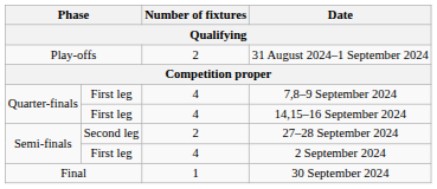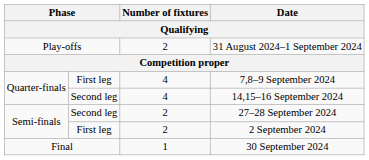 <table class="wikitable">
 <tr>
 <th colspan="2">Phase</th>
 <th><strong>Number of fixtures</strong></th>
 <th>Date</th>
 </tr>
 <tr>
 <th colspan="4">Qualifying</th>
 </tr>
 <tr>
 <td colspan="2" style="text-align:center">Play-offs</td>
 <td style="text-align:center">2</td>
 <td style="text-align:center">31 August 2024–1 September 2024</td>
 </tr>
 <tr>
 <th colspan="4">Competition proper</th>
 </tr>
 <tr>
 <td rowspan="2" align="center">Quarter-finals</td>
 <td style="text-align:center">First leg</td>
 <td style="text-align:center">4</td>
 <td style="text-align:center">7,8–9 September 2024</td>
 </tr>
 <tr>
-<td style="text-align:center">First leg</td>
+<td style="text-align:center">Second leg</td>
 <td style="text-align:center">4</td>
 <td style="text-align:center">14,15–16 September 2024</td>
 </tr>
 <tr>
 <td rowspan="2" style="text-align:center">Semi-finals</td>
 <td style="text-align:center">Second leg</td>
 <td style="text-align:center">2</td>
 <td style="text-align:center">27–28 September 2024</td>
 </tr>
 <tr>
 <td style="text-align:center">First leg</td>
-<td style="text-align:center">4</td>
+<td style="text-align:center">2</td>
 <td style="text-align:center">2 September 2024</td>
 </tr>
 <tr>
 <td colspan="2" style="text-align:center">Final</td>
 <td style="text-align:center">1</td>
 <td style="text-align:center">30 September 2024</td>
 </tr>
 </table>
